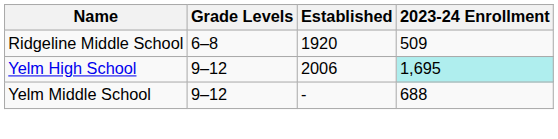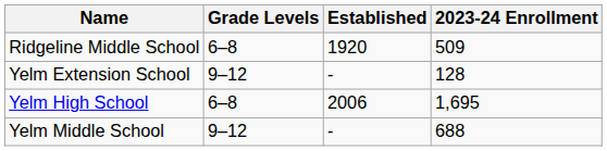 <table class="wikitable">
 <tr>
 <th>Name</th>
 <th>Grade Levels</th>
 <th>Established</th>
 <th>2023-24 Enrollment</th>
 </tr>
 <tr>
 <td>Ridgeline Middle School</td>
 <td>6–8</td>
 <td>1920</td>
 <td>509 </td>
 </tr>
 <tr>
+<td>Yelm Extension School</td>
+<td>9–12</td>
+<td>-</td>
+<td>128 </td>
+</tr>
+<tr>
 <td><a href='#'>Yelm High School</a></td>
-<td>9–12</td>
+<td>6–8</td>
 <td>2006</td>
-<td style="background: paleturquoise;">1,695 </td>
+<td>1,695 </td>
 </tr>
 <tr>
 <td>Yelm Middle School</td>
 <td>9–12</td>
 <td>-</td>
 <td>688 </td>
 </tr>
 </table>
